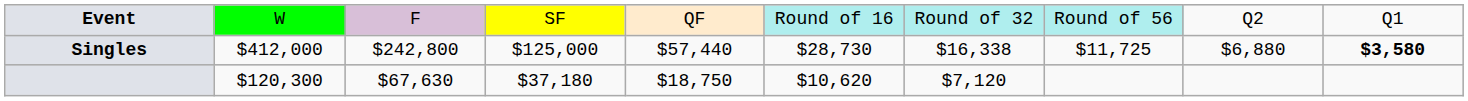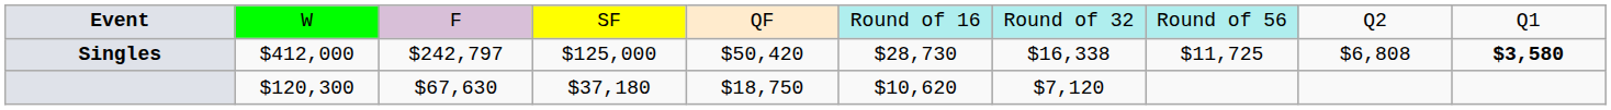 <table class=wikitable style=font-size:90%;text-align:center>
 <tr>
 <td style="width:130px; background:#dfe2e9;"><strong>Event</strong></td>
 <td style="width:80px; background:lime;">W</td>
 <td style="width:85px; background:thistle;">F</td>
 <td style="width:85px; background:#ff0;">SF</td>
 <td style="width:85px; background:#ffebcd;">QF</td>
 <td style="width:85px; background:#afeeee;">Round of 16</td>
 <td style="width:85px; background:#afeeee;">Round of 32</td>
 <td style="width:85px; background:#afeeee;">Round of 56</td>
 <td style="width:85px;">Q2</td>
 <td style="width:85px;">Q1</td>
 </tr>
 <tr>
 <td style="background:#dfe2e9;"><strong>Singles</strong></td>
 <td>$412,000</td>
-<td>$242,800</td>
+<td>$242,797</td>
 <td>$125,000</td>
-<td>$57,440</td>
+<td>$50,420</td>
 <td>$28,730</td>
 <td>$16,338</td>
 <td>$11,725</td>
-<td>$6,880</td>
+<td>$6,808</td>
 <td><strong>$3,580</strong></td>
 </tr>
 <tr>
 <td style="background:#dfe2e9;"><strong></strong></td>
 <td>$120,300</td>
 <td>$67,630</td>
 <td>$37,180</td>
 <td>$18,750</td>
 <td>$10,620</td>
 <td>$7,120</td>
 <td></td>
 <td></td>
 <td></td>
 </tr>
 </table>
